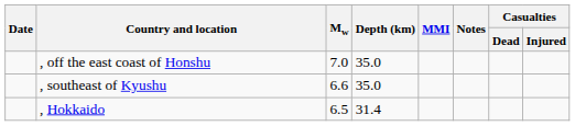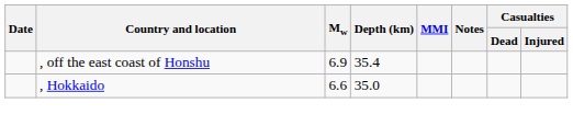 <table class="wikitable sortable sort-under" style="border:1px black; margin-left:1em;">
 <tr>
 <th rowspan="2"><small>Date</small></th>
 <th rowspan="2" style="width: 310px"><small>Country and location</small></th>
 <th rowspan="2"><small>M<sub>w</sub></small></th>
 <th rowspan="2"><small>Depth (km)</small></th>
 <th rowspan="2"><small><a href='#'>MMI</a></small></th>
 <th rowspan="2" class="unsortable"><small>Notes</small></th>
 <th colspan="2"><small>Casualties</small></th>
 </tr>
 <tr>
 <th><small>Dead</small></th>
 <th><small>Injured</small></th>
 </tr>
 <tr>
 <td></td>
 <td>, off the east coast of <a href='#'>Honshu</a></td>
-<td>7.0</td>
-<td>35.0</td>
-<td></td>
-<td></td>
-<td></td>
-<td></td>
-</tr>
-<tr>
-<td></td>
-<td>, southeast of <a href='#'>Kyushu</a></td>
-<td>6.6</td>
-<td>35.0</td>
+<td>6.9</td>
+<td>35.4</td>
 <td></td>
 <td></td>
 <td></td>
 <td></td>
 </tr>
 <tr>
 <td></td>
 <td>, <a href='#'>Hokkaido</a></td>
-<td>6.5</td>
-<td>31.4</td>
+<td>6.6</td>
+<td>35.0</td>
 <td></td>
 <td></td>
 <td></td>
 <td></td>
 </tr>
 </table>
